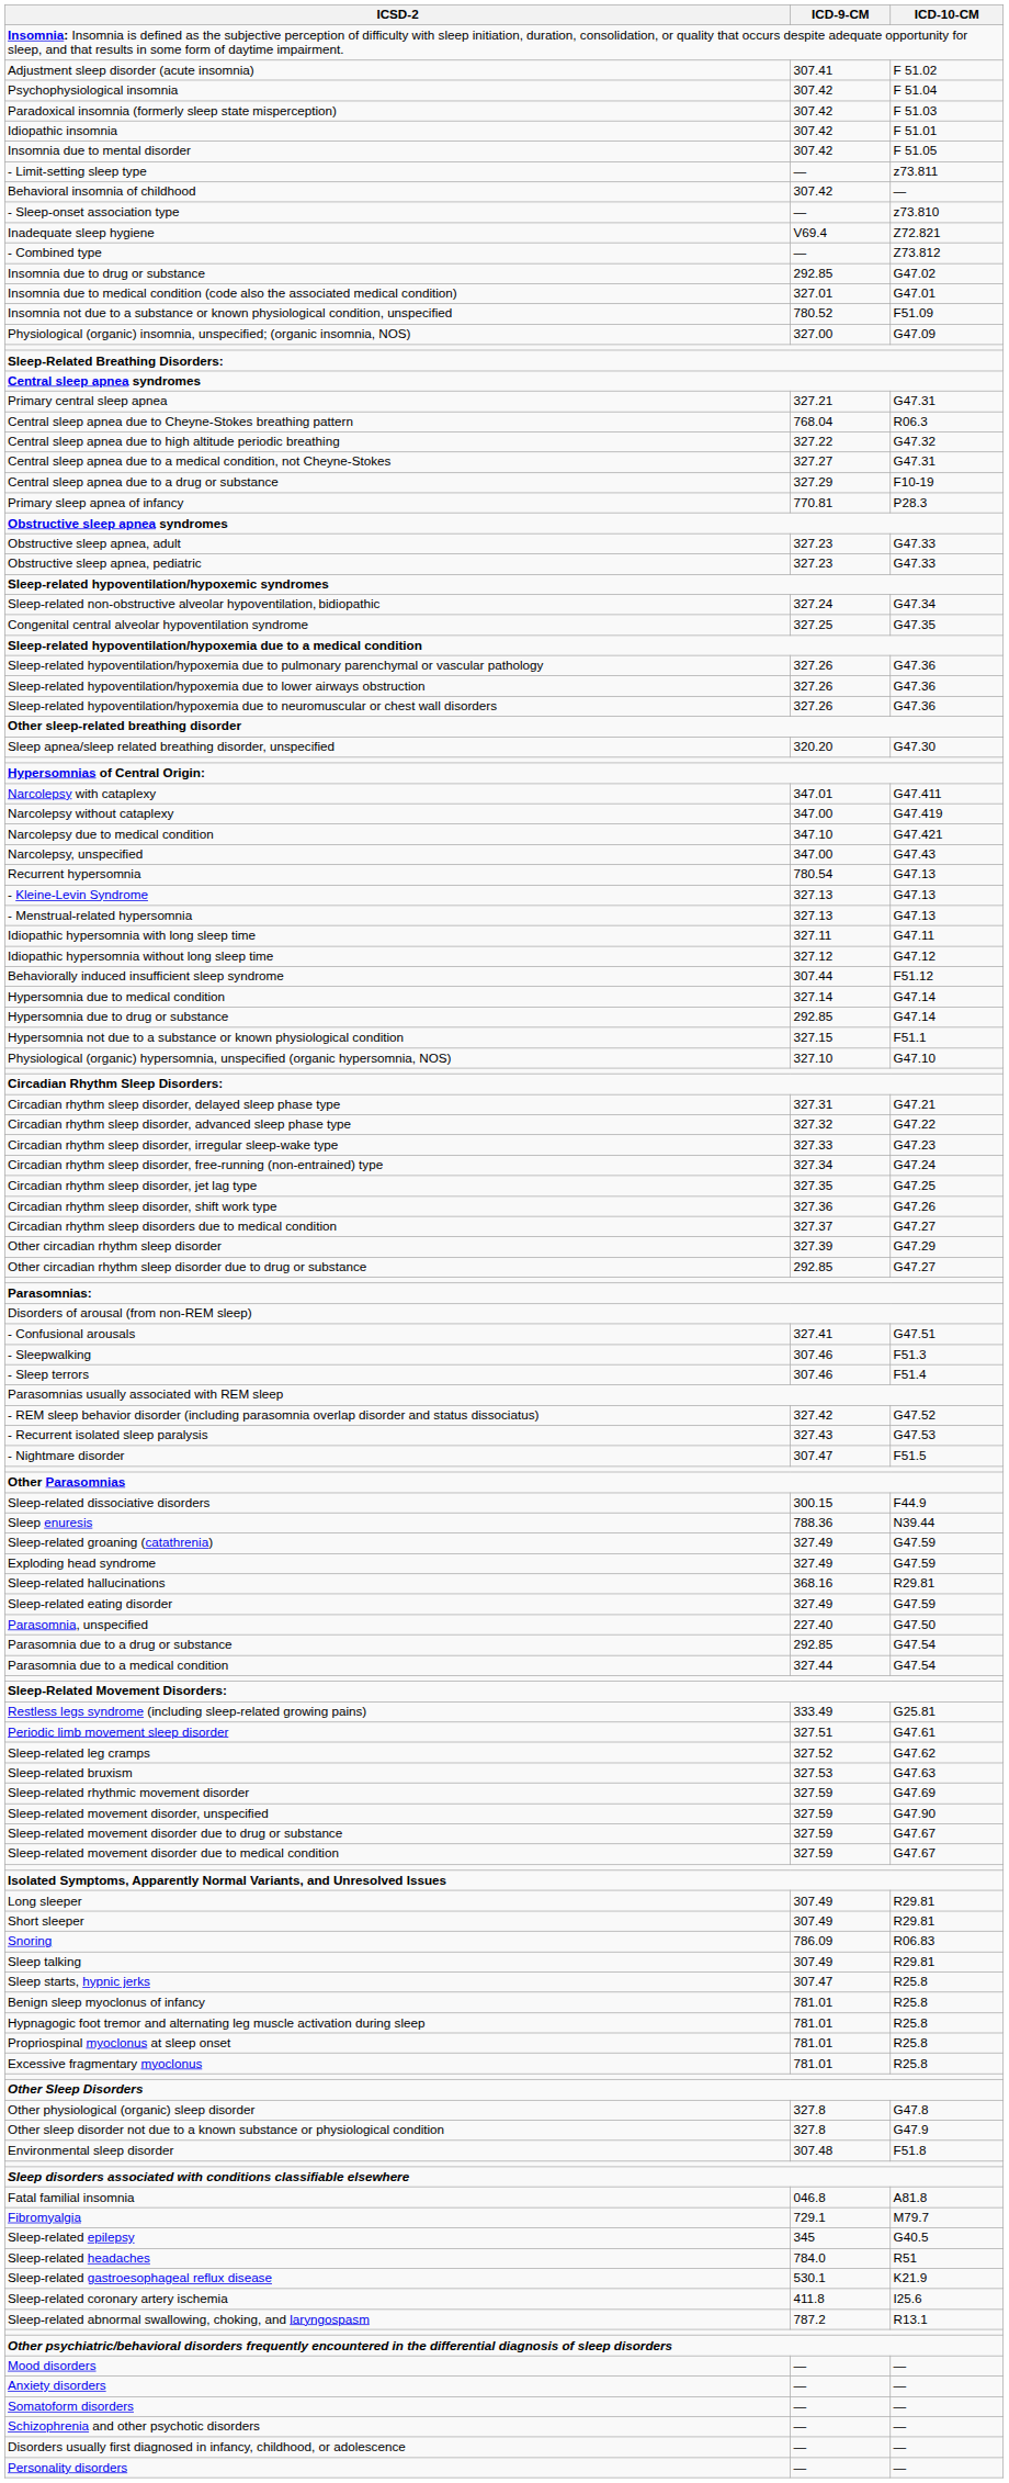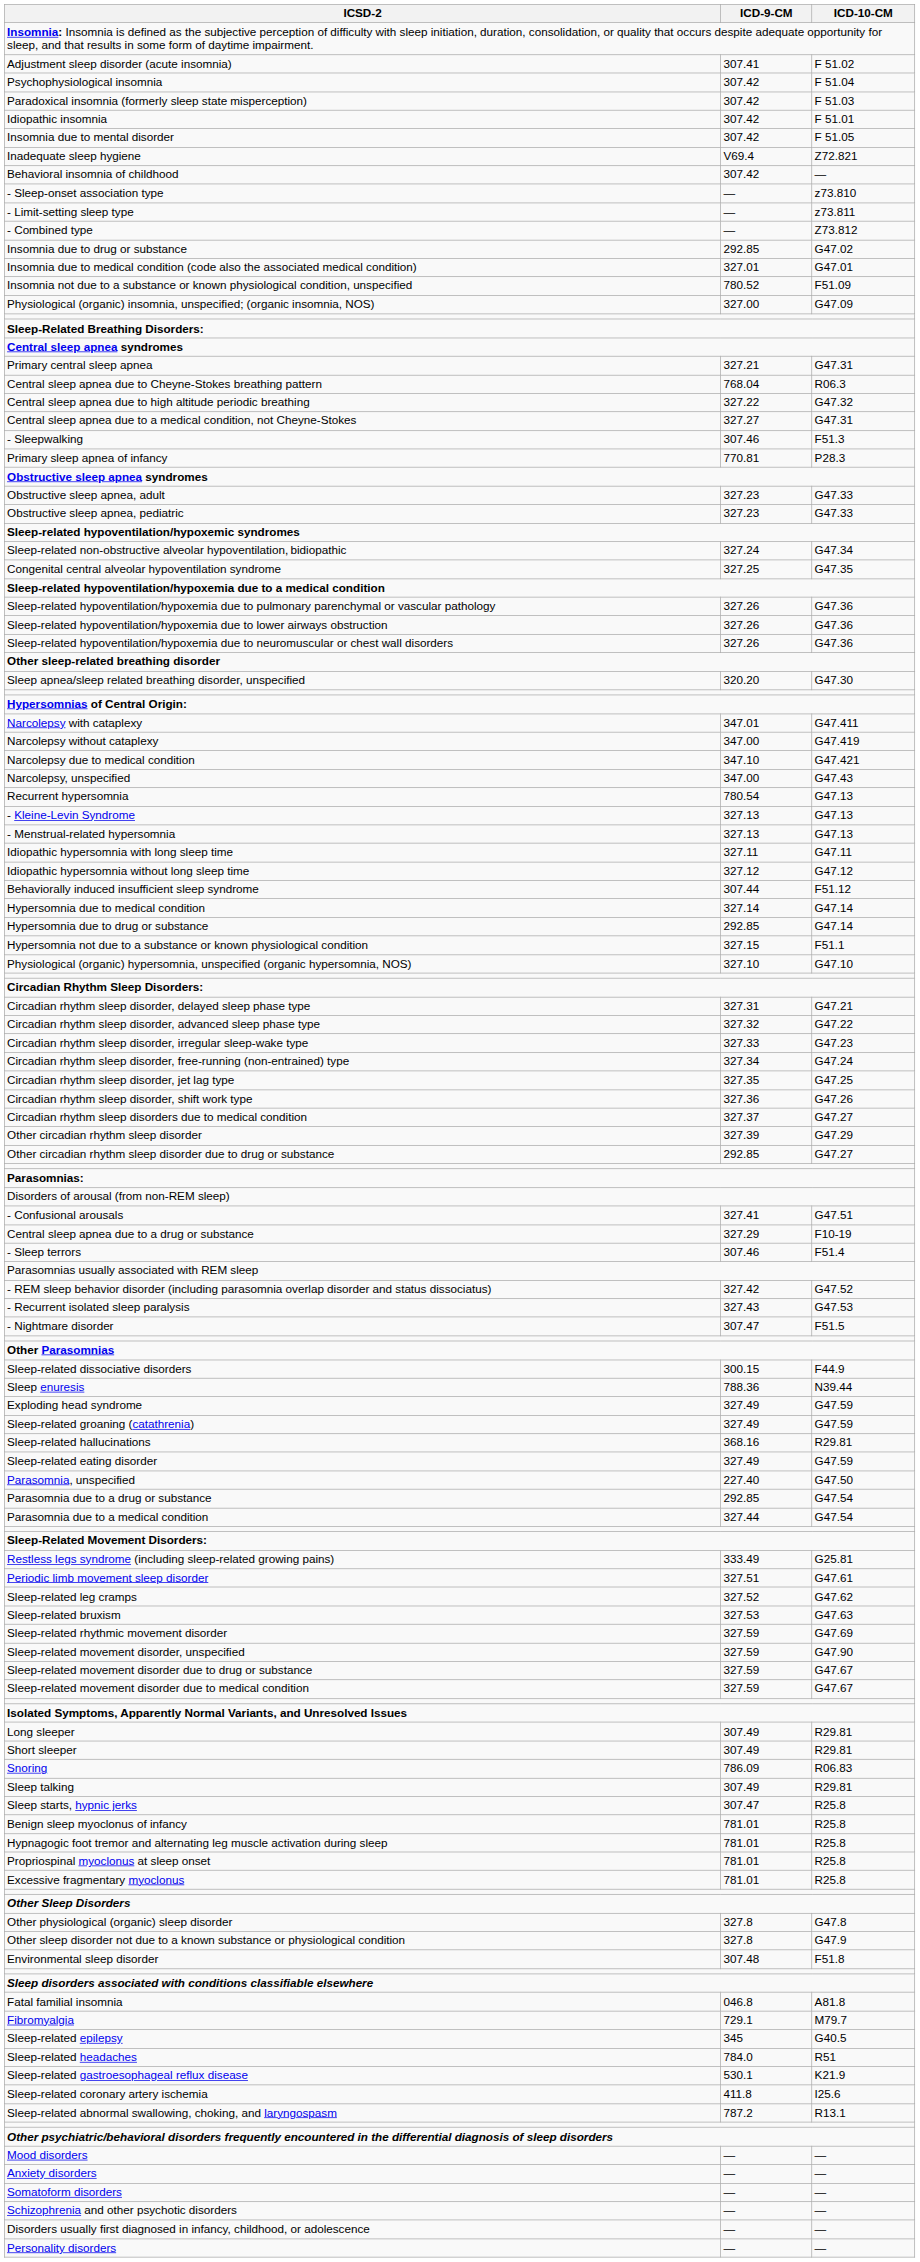 <table class="wikitable">
 <tr>
 <th>ICSD-2</th>
 <th>ICD-9-CM</th>
 <th>ICD-10-CM</th>
 </tr>
 <tr>
 <td colspan="3"><strong><a href='#'>Insomnia</a>:</strong> Insomnia is defined as the subjective perception of difficulty with sleep initiation, duration, consolidation, or quality that occurs despite adequate opportunity for sleep, and that results in some form of daytime impairment.</td>
 </tr>
 <tr>
 <td>Adjustment sleep disorder (acute insomnia)</td>
 <td>307.41</td>
 <td>F 51.02</td>
 </tr>
 <tr>
 <td>Psychophysiological insomnia</td>
 <td>307.42</td>
 <td>F 51.04</td>
 </tr>
 <tr>
 <td>Paradoxical insomnia (formerly sleep state misperception)</td>
 <td>307.42</td>
 <td>F 51.03</td>
 </tr>
 <tr>
 <td>Idiopathic insomnia</td>
 <td>307.42</td>
 <td>F 51.01</td>
 </tr>
 <tr>
 <td>Insomnia due to mental disorder</td>
 <td>307.42</td>
 <td>F 51.05</td>
 </tr>
 <tr>
-<td>- Limit-setting sleep type</td>
-<td>—</td>
-<td>z73.811</td>
+<td>Inadequate sleep hygiene</td>
+<td>V69.4</td>
+<td>Z72.821</td>
 </tr>
 <tr>
 <td>Behavioral insomnia of childhood</td>
 <td>307.42</td>
 <td>—</td>
 </tr>
 <tr>
 <td>- Sleep-onset association type</td>
 <td>—</td>
 <td>z73.810</td>
 </tr>
 <tr>
-<td>Inadequate sleep hygiene</td>
-<td>V69.4</td>
-<td>Z72.821</td>
+<td>- Limit-setting sleep type</td>
+<td>—</td>
+<td>z73.811</td>
 </tr>
 <tr>
 <td>- Combined type</td>
 <td>—</td>
 <td>Z73.812</td>
 </tr>
 <tr>
 <td>Insomnia due to drug or substance</td>
 <td>292.85</td>
 <td>G47.02</td>
 </tr>
 <tr>
 <td>Insomnia due to medical condition (code also the associated medical condition)</td>
 <td>327.01</td>
 <td>G47.01</td>
 </tr>
 <tr>
 <td>Insomnia not due to a substance or known physiological condition, unspecified</td>
 <td>780.52</td>
 <td>F51.09</td>
 </tr>
 <tr>
 <td>Physiological (organic) insomnia, unspecified; (organic insomnia, NOS)</td>
 <td>327.00</td>
 <td>G47.09</td>
 </tr>
 <tr>
 <td colspan="3"></td>
 </tr>
 <tr>
 <td colspan="3"><strong>Sleep-Related Breathing Disorders:</strong></td>
 </tr>
 <tr>
 <td colspan="3"><strong><a href='#'>Central sleep apnea</a> syndromes</strong></td>
 </tr>
 <tr>
 <td>Primary central sleep apnea</td>
 <td>327.21</td>
 <td>G47.31</td>
 </tr>
 <tr>
 <td>Central sleep apnea due to Cheyne-Stokes breathing pattern</td>
 <td>768.04</td>
 <td>R06.3</td>
 </tr>
 <tr>
 <td>Central sleep apnea due to high altitude periodic breathing</td>
 <td>327.22</td>
 <td>G47.32</td>
 </tr>
 <tr>
 <td>Central sleep apnea due to a medical condition, not Cheyne-Stokes</td>
 <td>327.27</td>
 <td>G47.31</td>
 </tr>
 <tr>
-<td>Central sleep apnea due to a drug or substance</td>
-<td>327.29</td>
-<td>F10-19</td>
+<td>- Sleepwalking</td>
+<td>307.46</td>
+<td>F51.3</td>
 </tr>
 <tr>
 <td>Primary sleep apnea of infancy</td>
 <td>770.81</td>
 <td>P28.3</td>
 </tr>
 <tr>
 <td colspan="3"><strong><a href='#'>Obstructive sleep apnea</a> syndromes</strong></td>
 </tr>
 <tr>
 <td>Obstructive sleep apnea, adult</td>
 <td>327.23</td>
 <td>G47.33</td>
 </tr>
 <tr>
 <td>Obstructive sleep apnea, pediatric</td>
 <td>327.23</td>
 <td>G47.33</td>
 </tr>
 <tr>
 <td colspan="3"><strong>Sleep-related hypoventilation/hypoxemic syndromes</strong></td>
 </tr>
 <tr>
 <td>Sleep-related non-obstructive alveolar hypoventilation, bidiopathic</td>
 <td>327.24</td>
 <td>G47.34</td>
 </tr>
 <tr>
 <td>Congenital central alveolar hypoventilation syndrome</td>
 <td>327.25</td>
 <td>G47.35</td>
 </tr>
 <tr>
 <td colspan="3"><strong>Sleep-related hypoventilation/hypoxemia due to a medical condition</strong></td>
 </tr>
 <tr>
 <td>Sleep-related hypoventilation/hypoxemia due to pulmonary parenchymal or vascular pathology</td>
 <td>327.26</td>
 <td>G47.36</td>
 </tr>
 <tr>
 <td>Sleep-related hypoventilation/hypoxemia due to lower airways obstruction</td>
 <td>327.26</td>
 <td>G47.36</td>
 </tr>
 <tr>
 <td>Sleep-related hypoventilation/hypoxemia due to neuromuscular or chest wall disorders</td>
 <td>327.26</td>
 <td>G47.36</td>
 </tr>
 <tr>
 <td colspan="3"><strong>Other sleep-related breathing disorder</strong></td>
 </tr>
 <tr>
 <td>Sleep apnea/sleep related breathing disorder, unspecified</td>
 <td>320.20</td>
 <td>G47.30</td>
 </tr>
 <tr>
 <td colspan="3"></td>
 </tr>
 <tr>
 <td colspan="3"><strong> <a href='#'>Hypersomnias</a> of Central Origin:</strong></td>
 </tr>
 <tr>
 <td><a href='#'>Narcolepsy</a> with cataplexy</td>
 <td>347.01</td>
 <td>G47.411</td>
 </tr>
 <tr>
 <td>Narcolepsy without cataplexy</td>
 <td>347.00</td>
 <td>G47.419</td>
 </tr>
 <tr>
 <td>Narcolepsy due to medical condition</td>
 <td>347.10</td>
 <td>G47.421</td>
 </tr>
 <tr>
 <td>Narcolepsy, unspecified</td>
 <td>347.00</td>
 <td>G47.43</td>
 </tr>
 <tr>
 <td>Recurrent hypersomnia</td>
 <td>780.54</td>
 <td>G47.13</td>
 </tr>
 <tr>
 <td>- <a href='#'>Kleine-Levin Syndrome</a></td>
 <td>327.13</td>
 <td>G47.13</td>
 </tr>
 <tr>
 <td>- Menstrual-related hypersomnia</td>
 <td>327.13</td>
 <td>G47.13</td>
 </tr>
 <tr>
 <td>Idiopathic hypersomnia with long sleep time</td>
 <td>327.11</td>
 <td>G47.11</td>
 </tr>
 <tr>
 <td>Idiopathic hypersomnia without long sleep time</td>
 <td>327.12</td>
 <td>G47.12</td>
 </tr>
 <tr>
 <td>Behaviorally induced insufficient sleep syndrome</td>
 <td>307.44</td>
 <td>F51.12</td>
 </tr>
 <tr>
 <td>Hypersomnia due to medical condition</td>
 <td>327.14</td>
 <td>G47.14</td>
 </tr>
 <tr>
 <td>Hypersomnia due to drug or substance</td>
 <td>292.85</td>
 <td>G47.14</td>
 </tr>
 <tr>
 <td>Hypersomnia not due to a substance or known physiological condition</td>
 <td>327.15</td>
 <td>F51.1</td>
 </tr>
 <tr>
 <td>Physiological (organic) hypersomnia, unspecified (organic hypersomnia, NOS)</td>
 <td>327.10</td>
 <td>G47.10</td>
 </tr>
 <tr>
 <td colspan="3"></td>
 </tr>
 <tr>
 <td colspan="3"><strong>Circadian Rhythm Sleep Disorders:</strong></td>
 </tr>
 <tr>
 <td>Circadian rhythm sleep disorder, delayed sleep phase type</td>
 <td>327.31</td>
 <td>G47.21</td>
 </tr>
 <tr>
 <td>Circadian rhythm sleep disorder, advanced sleep phase type</td>
 <td>327.32</td>
 <td>G47.22</td>
 </tr>
 <tr>
 <td>Circadian rhythm sleep disorder, irregular sleep-wake type</td>
 <td>327.33</td>
 <td>G47.23</td>
 </tr>
 <tr>
 <td>Circadian rhythm sleep disorder, free-running (non-entrained) type</td>
 <td>327.34</td>
 <td>G47.24</td>
 </tr>
 <tr>
 <td>Circadian rhythm sleep disorder, jet lag type</td>
 <td>327.35</td>
 <td>G47.25</td>
 </tr>
 <tr>
 <td>Circadian rhythm sleep disorder, shift work type</td>
 <td>327.36</td>
 <td>G47.26</td>
 </tr>
 <tr>
 <td>Circadian rhythm sleep disorders due to medical condition</td>
 <td>327.37</td>
 <td>G47.27</td>
 </tr>
 <tr>
 <td>Other circadian rhythm sleep disorder</td>
 <td>327.39</td>
 <td>G47.29</td>
 </tr>
 <tr>
 <td>Other circadian rhythm sleep disorder due to drug or substance</td>
 <td>292.85</td>
 <td>G47.27</td>
 </tr>
 <tr>
 <td colspan="3"></td>
 </tr>
 <tr>
 <td colspan="3"><strong>Parasomnias:</strong></td>
 </tr>
 <tr>
 <td colspan="3">Disorders of arousal (from non-REM sleep)</td>
 </tr>
 <tr>
 <td>- Confusional arousals</td>
 <td>327.41</td>
 <td>G47.51</td>
 </tr>
 <tr>
-<td>- Sleepwalking</td>
-<td>307.46</td>
-<td>F51.3</td>
+<td>Central sleep apnea due to a drug or substance</td>
+<td>327.29</td>
+<td>F10-19</td>
 </tr>
 <tr>
 <td>- Sleep terrors</td>
 <td>307.46</td>
 <td>F51.4</td>
 </tr>
 <tr>
 <td colspan="3">Parasomnias usually associated with REM sleep</td>
 </tr>
 <tr>
 <td>- REM sleep behavior disorder (including parasomnia overlap disorder and status dissociatus)</td>
 <td>327.42</td>
 <td>G47.52</td>
 </tr>
 <tr>
 <td>- Recurrent isolated sleep paralysis</td>
 <td>327.43</td>
 <td>G47.53</td>
 </tr>
 <tr>
 <td>- Nightmare disorder</td>
 <td>307.47</td>
 <td>F51.5</td>
 </tr>
 <tr>
 <td colspan="3"></td>
 </tr>
 <tr>
 <td colspan="3"><strong>Other <a href='#'>Parasomnias</a></strong></td>
 </tr>
 <tr>
 <td>Sleep-related dissociative disorders</td>
 <td>300.15</td>
 <td>F44.9</td>
 </tr>
 <tr>
 <td>Sleep <a href='#'>enuresis</a></td>
 <td>788.36</td>
 <td>N39.44</td>
 </tr>
 <tr>
-<td>Sleep-related groaning (<a href='#'>catathrenia</a>)</td>
+<td>Exploding head syndrome</td>
 <td>327.49</td>
 <td>G47.59</td>
 </tr>
 <tr>
-<td>Exploding head syndrome</td>
+<td>Sleep-related groaning (<a href='#'>catathrenia</a>)</td>
 <td>327.49</td>
 <td>G47.59</td>
 </tr>
 <tr>
 <td>Sleep-related hallucinations</td>
 <td>368.16</td>
 <td>R29.81</td>
 </tr>
 <tr>
 <td>Sleep-related eating disorder</td>
 <td>327.49</td>
 <td>G47.59</td>
 </tr>
 <tr>
 <td><a href='#'>Parasomnia</a>, unspecified</td>
 <td>227.40</td>
 <td>G47.50</td>
 </tr>
 <tr>
 <td>Parasomnia due to a drug or substance</td>
 <td>292.85</td>
 <td>G47.54</td>
 </tr>
 <tr>
 <td>Parasomnia due to a medical condition</td>
 <td>327.44</td>
 <td>G47.54</td>
 </tr>
 <tr>
 <td colspan="3"></td>
 </tr>
 <tr>
 <td colspan="3"><strong>Sleep-Related Movement Disorders:</strong></td>
 </tr>
 <tr>
 <td><a href='#'>Restless legs syndrome</a> (including sleep-related growing pains)</td>
 <td>333.49</td>
 <td>G25.81</td>
 </tr>
 <tr>
 <td><a href='#'>Periodic limb movement sleep disorder</a></td>
 <td>327.51</td>
 <td>G47.61</td>
 </tr>
 <tr>
 <td>Sleep-related leg cramps</td>
 <td>327.52</td>
 <td>G47.62</td>
 </tr>
 <tr>
 <td>Sleep-related bruxism</td>
 <td>327.53</td>
 <td>G47.63</td>
 </tr>
 <tr>
 <td>Sleep-related rhythmic movement disorder</td>
 <td>327.59</td>
 <td>G47.69</td>
 </tr>
 <tr>
 <td>Sleep-related movement disorder, unspecified</td>
 <td>327.59</td>
 <td>G47.90</td>
 </tr>
 <tr>
 <td>Sleep-related movement disorder due to drug or substance</td>
 <td>327.59</td>
 <td>G47.67</td>
 </tr>
 <tr>
 <td>Sleep-related movement disorder due to medical condition</td>
 <td>327.59</td>
 <td>G47.67</td>
 </tr>
 <tr>
 <td colspan="3"></td>
 </tr>
 <tr>
 <td colspan="3"><strong>Isolated Symptoms, Apparently Normal Variants, and Unresolved Issues</strong></td>
 </tr>
 <tr>
 <td>Long sleeper</td>
 <td>307.49</td>
 <td>R29.81</td>
 </tr>
 <tr>
 <td>Short sleeper</td>
 <td>307.49</td>
 <td>R29.81</td>
 </tr>
 <tr>
 <td><a href='#'>Snoring</a></td>
 <td>786.09</td>
 <td>R06.83</td>
 </tr>
 <tr>
 <td>Sleep talking</td>
 <td>307.49</td>
 <td>R29.81</td>
 </tr>
 <tr>
 <td>Sleep starts, <a href='#'>hypnic jerks</a></td>
 <td>307.47</td>
 <td>R25.8</td>
 </tr>
 <tr>
 <td>Benign sleep myoclonus of infancy</td>
 <td>781.01</td>
 <td>R25.8</td>
 </tr>
 <tr>
 <td>Hypnagogic foot tremor and alternating leg muscle activation during sleep</td>
 <td>781.01</td>
 <td>R25.8</td>
 </tr>
 <tr>
 <td>Propriospinal <a href='#'>myoclonus</a> at sleep onset</td>
 <td>781.01</td>
 <td>R25.8</td>
 </tr>
 <tr>
 <td>Excessive fragmentary <a href='#'>myoclonus</a></td>
 <td>781.01</td>
 <td>R25.8</td>
 </tr>
 <tr>
 <td colspan="3"></td>
 </tr>
 <tr>
 <td colspan="3"><strong><em>Other Sleep Disorders</em></strong></td>
 </tr>
 <tr>
 <td>Other physiological (organic) sleep disorder</td>
 <td>327.8</td>
 <td>G47.8</td>
 </tr>
 <tr>
 <td>Other sleep disorder not due to a known substance or physiological condition</td>
 <td>327.8</td>
 <td>G47.9</td>
 </tr>
 <tr>
 <td>Environmental sleep disorder</td>
 <td>307.48</td>
 <td>F51.8</td>
 </tr>
 <tr>
 <td colspan="3"></td>
 </tr>
 <tr>
 <td colspan="3"><strong><em>Sleep disorders associated with conditions classifiable elsewhere</em></strong></td>
 </tr>
 <tr>
 <td>Fatal familial insomnia</td>
 <td>046.8</td>
 <td>A81.8</td>
 </tr>
 <tr>
 <td><a href='#'>Fibromyalgia</a></td>
 <td>729.1</td>
 <td>M79.7</td>
 </tr>
 <tr>
 <td>Sleep-related <a href='#'>epilepsy</a></td>
 <td>345</td>
 <td>G40.5</td>
 </tr>
 <tr>
 <td>Sleep-related <a href='#'>headaches</a></td>
 <td>784.0</td>
 <td>R51</td>
 </tr>
 <tr>
 <td>Sleep-related <a href='#'>gastroesophageal reflux disease</a></td>
 <td>530.1</td>
 <td>K21.9</td>
 </tr>
 <tr>
 <td>Sleep-related coronary artery ischemia</td>
 <td>411.8</td>
 <td>I25.6</td>
 </tr>
 <tr>
 <td>Sleep-related abnormal swallowing, choking, and <a href='#'>laryngospasm</a></td>
 <td>787.2</td>
 <td>R13.1</td>
 </tr>
 <tr>
 <td colspan="3"></td>
 </tr>
 <tr>
 <td colspan="3"><strong><em>Other psychiatric/behavioral disorders frequently encountered in the differential diagnosis of sleep disorders</em></strong></td>
 </tr>
 <tr>
 <td><a href='#'>Mood disorders</a></td>
 <td>—</td>
 <td>—</td>
 </tr>
 <tr>
 <td><a href='#'>Anxiety disorders</a></td>
 <td>—</td>
 <td>—</td>
 </tr>
 <tr>
 <td><a href='#'>Somatoform disorders</a></td>
 <td>—</td>
 <td>—</td>
 </tr>
 <tr>
 <td><a href='#'>Schizophrenia</a> and other psychotic disorders</td>
 <td>—</td>
 <td>—</td>
 </tr>
 <tr>
 <td>Disorders usually first diagnosed in infancy, childhood, or adolescence</td>
 <td>—</td>
 <td>—</td>
 </tr>
 <tr>
 <td><a href='#'>Personality disorders</a></td>
 <td>—</td>
 <td>—</td>
 </tr>
 </table>
